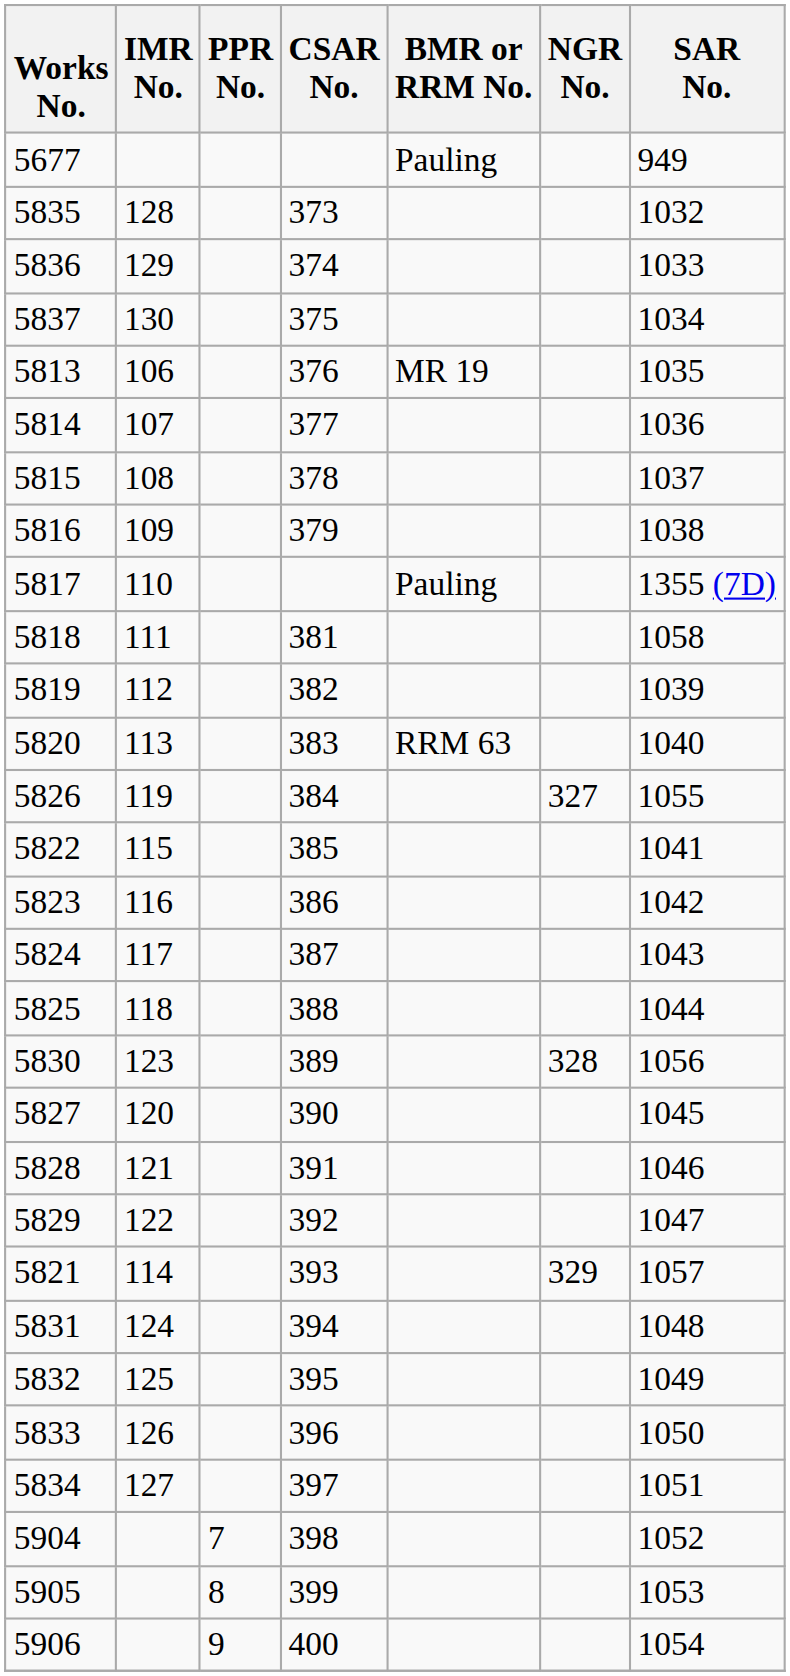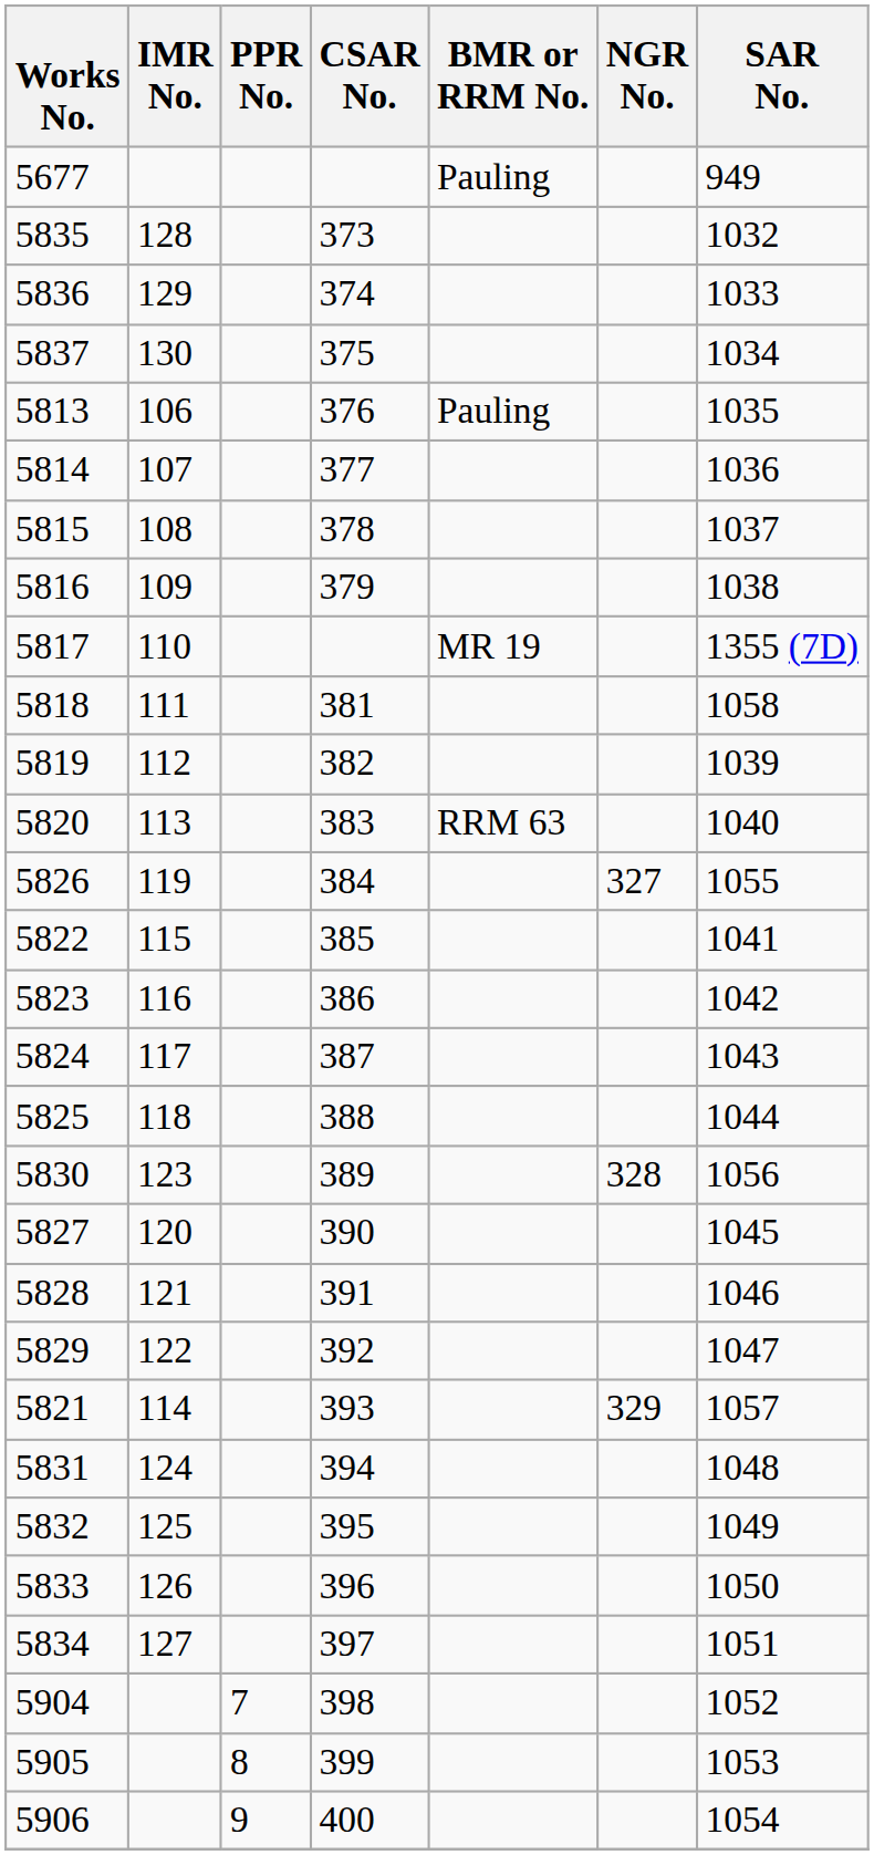 <table class="wikitable collapsible collapsed sortable" style="margin:0.5em auto; font-size:100%;">
 <tr>
 <th><br>Works<br>No.</th>
 <th>IMR<br>No.</th>
 <th>PPR<br>No.</th>
 <th>CSAR<br>No.</th>
 <th>BMR or<br>RRM No.</th>
 <th>NGR<br>No.</th>
 <th>SAR<br>No.</th>
 </tr>
 <tr>
 <td>5677</td>
 <td></td>
 <td></td>
 <td></td>
 <td>Pauling</td>
 <td></td>
 <td>949</td>
 </tr>
 <tr>
 <td>5835</td>
 <td>128</td>
 <td></td>
 <td>373</td>
 <td></td>
 <td></td>
 <td>1032</td>
 </tr>
 <tr>
 <td>5836</td>
 <td>129</td>
 <td></td>
 <td>374</td>
 <td></td>
 <td></td>
 <td>1033</td>
 </tr>
 <tr>
 <td>5837</td>
 <td>130</td>
 <td></td>
 <td>375</td>
 <td></td>
 <td></td>
 <td>1034</td>
 </tr>
 <tr>
 <td>5813</td>
 <td>106</td>
 <td></td>
 <td>376</td>
-<td>MR 19</td>
+<td>Pauling</td>
 <td></td>
 <td>1035</td>
 </tr>
 <tr>
 <td>5814</td>
 <td>107</td>
 <td></td>
 <td>377</td>
 <td></td>
 <td></td>
 <td>1036</td>
 </tr>
 <tr>
 <td>5815</td>
 <td>108</td>
 <td></td>
 <td>378</td>
 <td></td>
 <td></td>
 <td>1037</td>
 </tr>
 <tr>
 <td>5816</td>
 <td>109</td>
 <td></td>
 <td>379</td>
 <td></td>
 <td></td>
 <td>1038</td>
 </tr>
 <tr>
 <td>5817</td>
 <td>110</td>
 <td></td>
 <td></td>
-<td>Pauling</td>
+<td>MR 19</td>
 <td></td>
 <td>1355 <a href='#'>(7D)</a></td>
 </tr>
 <tr>
 <td>5818</td>
 <td>111</td>
 <td></td>
 <td>381</td>
 <td></td>
 <td></td>
 <td>1058</td>
 </tr>
 <tr>
 <td>5819</td>
 <td>112</td>
 <td></td>
 <td>382</td>
 <td></td>
 <td></td>
 <td>1039</td>
 </tr>
 <tr>
 <td>5820</td>
 <td>113</td>
 <td></td>
 <td>383</td>
 <td>RRM 63</td>
 <td></td>
 <td>1040</td>
 </tr>
 <tr>
 <td>5826</td>
 <td>119</td>
 <td></td>
 <td>384</td>
 <td></td>
 <td>327</td>
 <td>1055</td>
 </tr>
 <tr>
 <td>5822</td>
 <td>115</td>
 <td></td>
 <td>385</td>
 <td></td>
 <td></td>
 <td>1041</td>
 </tr>
 <tr>
 <td>5823</td>
 <td>116</td>
 <td></td>
 <td>386</td>
 <td></td>
 <td></td>
 <td>1042</td>
 </tr>
 <tr>
 <td>5824</td>
 <td>117</td>
 <td></td>
 <td>387</td>
 <td></td>
 <td></td>
 <td>1043</td>
 </tr>
 <tr>
 <td>5825</td>
 <td>118</td>
 <td></td>
 <td>388</td>
 <td></td>
 <td></td>
 <td>1044</td>
 </tr>
 <tr>
 <td>5830</td>
 <td>123</td>
 <td></td>
 <td>389</td>
 <td></td>
 <td>328</td>
 <td>1056</td>
 </tr>
 <tr>
 <td>5827</td>
 <td>120</td>
 <td></td>
 <td>390</td>
 <td></td>
 <td></td>
 <td>1045</td>
 </tr>
 <tr>
 <td>5828</td>
 <td>121</td>
 <td></td>
 <td>391</td>
 <td></td>
 <td></td>
 <td>1046</td>
 </tr>
 <tr>
 <td>5829</td>
 <td>122</td>
 <td></td>
 <td>392</td>
 <td></td>
 <td></td>
 <td>1047</td>
 </tr>
 <tr>
 <td>5821</td>
 <td>114</td>
 <td></td>
 <td>393</td>
 <td></td>
 <td>329</td>
 <td>1057</td>
 </tr>
 <tr>
 <td>5831</td>
 <td>124</td>
 <td></td>
 <td>394</td>
 <td></td>
 <td></td>
 <td>1048</td>
 </tr>
 <tr>
 <td>5832</td>
 <td>125</td>
 <td></td>
 <td>395</td>
 <td></td>
 <td></td>
 <td>1049</td>
 </tr>
 <tr>
 <td>5833</td>
 <td>126</td>
 <td></td>
 <td>396</td>
 <td></td>
 <td></td>
 <td>1050</td>
 </tr>
 <tr>
 <td>5834</td>
 <td>127</td>
 <td></td>
 <td>397</td>
 <td></td>
 <td></td>
 <td>1051</td>
 </tr>
 <tr>
 <td>5904</td>
 <td></td>
 <td>7</td>
 <td>398</td>
 <td></td>
 <td></td>
 <td>1052</td>
 </tr>
 <tr>
 <td>5905</td>
 <td></td>
 <td>8</td>
 <td>399</td>
 <td></td>
 <td></td>
 <td>1053</td>
 </tr>
 <tr>
 <td>5906</td>
 <td></td>
 <td>9</td>
 <td>400</td>
 <td></td>
 <td></td>
 <td>1054</td>
 </tr>
 <tr>
 </tr>
 </table>
